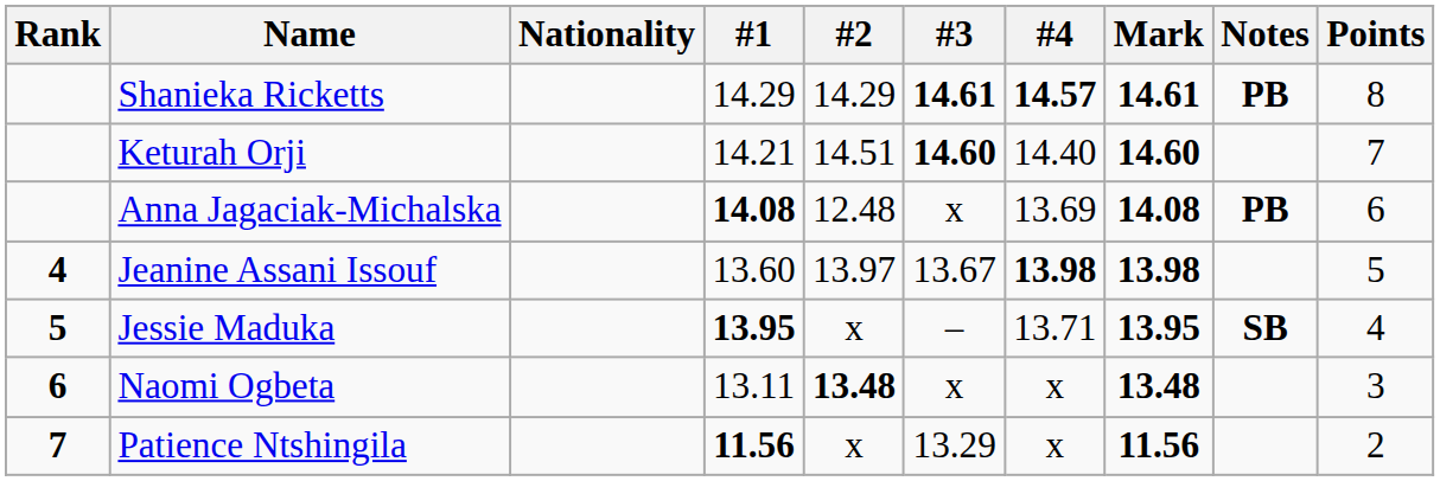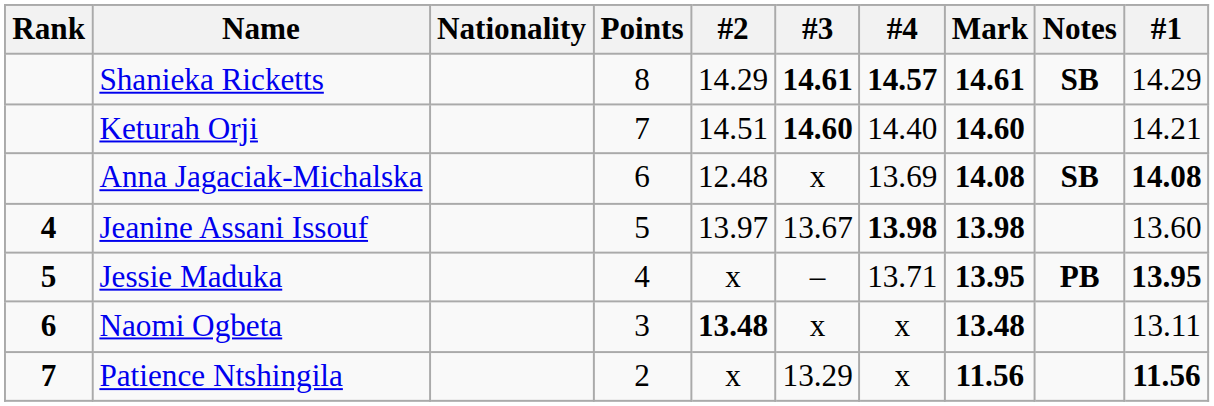 <table class="wikitable sortable" style="text-align:center">
 <tr>
 <th>Rank</th>
 <th>Name</th>
 <th>Nationality</th>
-<th>#1</th>
+<th>Points</th>
 <th>#2</th>
 <th>#3</th>
 <th>#4</th>
 <th>Mark</th>
 <th>Notes</th>
-<th>Points</th>
+<th>#1</th>
 </tr>
 <tr>
 <td></td>
 <td align=left><a href='#'>Shanieka Ricketts</a></td>
 <td align=left></td>
-<td>14.29</td>
+<td>8</td>
 <td>14.29</td>
 <td><strong>14.61</strong></td>
 <td><strong>14.57</strong></td>
 <td><strong>14.61</strong></td>
-<td><strong>PB </strong></td>
-<td>8</td>
+<td><strong>SB </strong></td>
+<td>14.29</td>
 </tr>
 <tr>
 <td></td>
 <td align=left><a href='#'>Keturah Orji</a></td>
 <td align=left></td>
-<td>14.21</td>
+<td>7</td>
 <td>14.51</td>
 <td><strong>14.60</strong></td>
 <td>14.40</td>
 <td><strong>14.60</strong></td>
 <td></td>
-<td>7</td>
+<td>14.21</td>
 </tr>
 <tr>
 <td></td>
 <td align=left><a href='#'>Anna Jagaciak-Michalska</a></td>
 <td align=left></td>
-<td><strong>14.08</strong></td>
+<td>6</td>
 <td>12.48</td>
 <td>x</td>
 <td>13.69</td>
 <td><strong>14.08</strong></td>
-<td><strong>PB </strong></td>
-<td>6</td>
+<td><strong>SB </strong></td>
+<td><strong>14.08</strong></td>
 </tr>
 <tr>
 <td><strong>4</strong></td>
 <td align=left><a href='#'>Jeanine Assani Issouf</a></td>
 <td align=left></td>
-<td>13.60</td>
+<td>5</td>
 <td>13.97</td>
 <td>13.67</td>
 <td><strong>13.98</strong></td>
 <td><strong>13.98</strong></td>
 <td></td>
-<td>5</td>
+<td>13.60</td>
 </tr>
 <tr>
 <td><strong>5</strong></td>
 <td align=left><a href='#'>Jessie Maduka</a></td>
 <td align=left></td>
-<td><strong>13.95</strong></td>
+<td>4</td>
 <td>x</td>
 <td>–</td>
 <td>13.71</td>
 <td><strong>13.95</strong></td>
-<td><strong>SB </strong></td>
-<td>4</td>
+<td><strong>PB </strong></td>
+<td><strong>13.95</strong></td>
 </tr>
 <tr>
 <td><strong>6</strong></td>
 <td align=left><a href='#'>Naomi Ogbeta</a></td>
 <td align=left></td>
-<td>13.11</td>
+<td>3</td>
 <td><strong>13.48</strong></td>
 <td>x</td>
 <td>x</td>
 <td><strong>13.48</strong></td>
 <td></td>
-<td>3</td>
+<td>13.11</td>
 </tr>
 <tr>
 <td><strong>7</strong></td>
 <td align=left><a href='#'>Patience Ntshingila</a></td>
 <td align=left></td>
-<td><strong>11.56</strong></td>
+<td>2</td>
 <td>x</td>
 <td>13.29</td>
 <td>x</td>
 <td><strong>11.56</strong></td>
 <td></td>
-<td>2</td>
+<td><strong>11.56</strong></td>
 </tr>
 </table>
